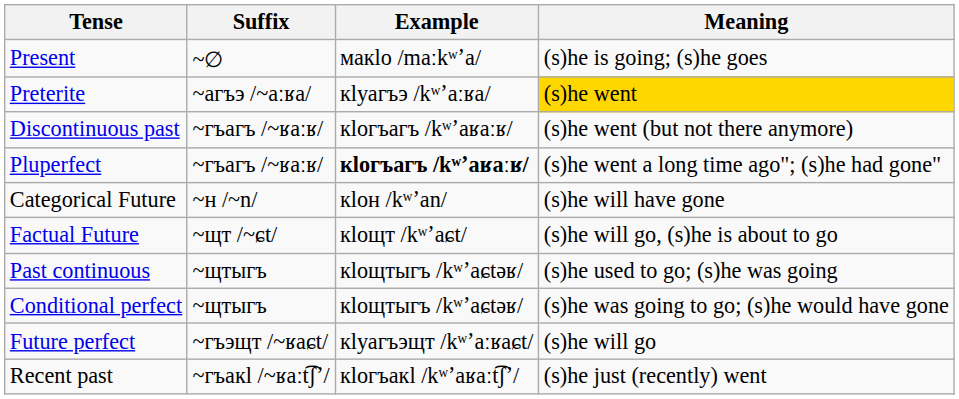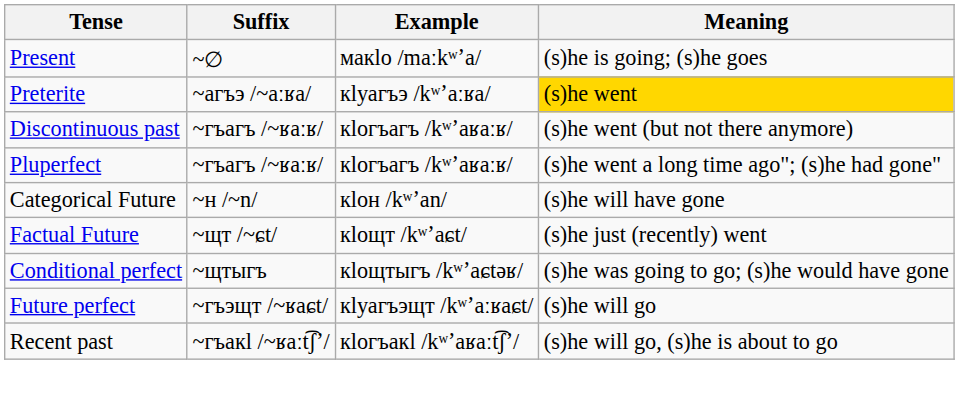 <table class="wikitable">
 <tr>
 <th>Tense</th>
 <th>Suffix</th>
 <th>Example</th>
 <th>Meaning</th>
 </tr>
 <tr>
 <td><a href='#'>Present</a></td>
 <td>~∅</td>
 <td>макӏо /maːkʷʼa/</td>
 <td>(s)he is going; (s)he goes</td>
 </tr>
 <tr>
 <td><a href='#'>Preterite</a></td>
 <td>~агъэ /~aːʁa/</td>
 <td>кӏуагъэ /kʷʼaːʁa/</td>
 <td style="background: gold;">(s)he went</td>
 </tr>
 <tr>
 <td><a href='#'>Discontinuous past</a></td>
 <td>~гъагъ /~ʁaːʁ/</td>
 <td>кӏогъагъ /kʷʼaʁaːʁ/</td>
 <td>(s)he went (but not there anymore)</td>
 </tr>
 <tr>
 <td><a href='#'>Pluperfect</a></td>
 <td>~гъагъ /~ʁaːʁ/</td>
-<td><strong>кӏогъагъ /kʷʼaʁaːʁ/</strong></td>
+<td>кӏогъагъ /kʷʼaʁaːʁ/</td>
 <td>(s)he went a long time ago"; (s)he had gone"</td>
 </tr>
 <tr>
 <td>Categorical Future</td>
 <td>~н /~n/</td>
 <td>кӏон /kʷʼan/</td>
 <td>(s)he will have gone</td>
 </tr>
 <tr>
 <td><a href='#'>Factual Future</a></td>
 <td>~щт /~ɕt/</td>
 <td>кӏощт /kʷʼaɕt/</td>
-<td>(s)he will go, (s)he is about to go</td>
-</tr>
-<tr>
-<td><a href='#'>Past continuous</a></td>
-<td>~щтыгъ</td>
-<td>кӏощтыгъ /kʷʼaɕtəʁ/</td>
-<td>(s)he used to go; (s)he was going</td>
+<td>(s)he just (recently) went</td>
 </tr>
 <tr>
 <td><a href='#'>Conditional perfect</a></td>
 <td>~щтыгъ</td>
 <td>кӏощтыгъ /kʷʼaɕtəʁ/</td>
 <td>(s)he was going to go; (s)he would have gone</td>
 </tr>
 <tr>
 <td><a href='#'>Future perfect</a></td>
 <td>~гъэщт /~ʁaɕt/</td>
 <td>кӏуагъэщт /kʷʼaːʁaɕt/</td>
 <td>(s)he will go</td>
 </tr>
 <tr>
 <td>Recent past</td>
 <td>~гъакӏ /~ʁaːt͡ʃʼ/</td>
 <td>кӏогъакӏ /kʷʼaʁaːt͡ʃʼ/</td>
-<td>(s)he just (recently) went</td>
+<td>(s)he will go, (s)he is about to go</td>
 </tr>
 </table>
